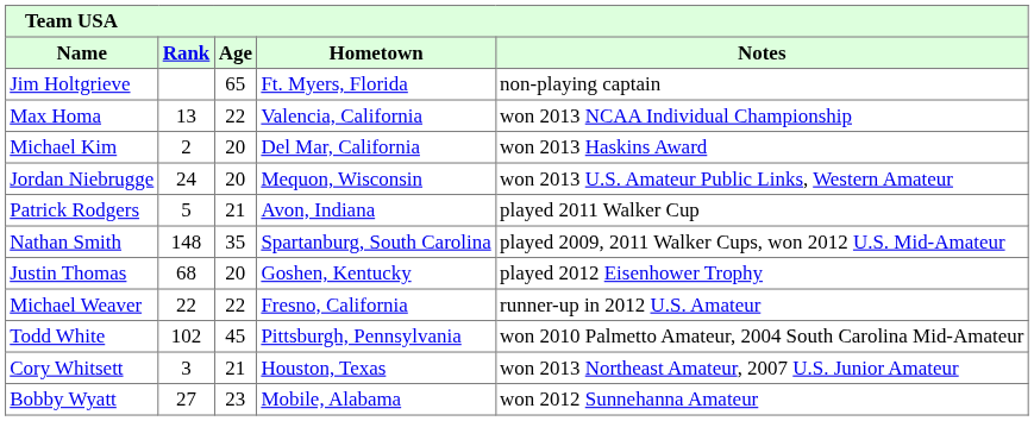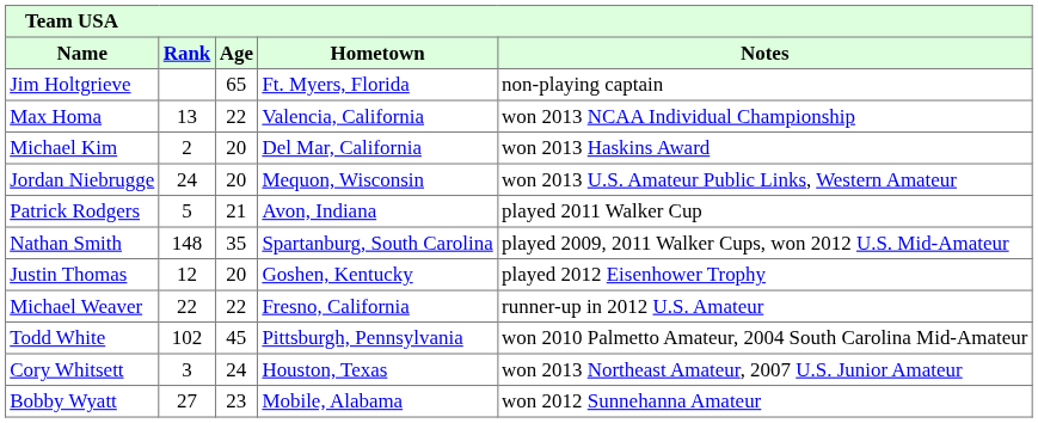 <table border="1" cellpadding="3" style="border-collapse: collapse;">
 <tr style="background:#ddffdd;">
 <td colspan="6">   <strong>Team USA</strong></td>
 </tr>
 <tr style="background:#ddffdd;">
 <th>Name</th>
 <th><a href='#'>Rank</a></th>
 <th>Age</th>
 <th>Hometown</th>
 <th>Notes</th>
 </tr>
 <tr>
 <td><a href='#'>Jim Holtgrieve</a></td>
 <td></td>
 <td align="center">65</td>
 <td><a href='#'>Ft. Myers, Florida</a></td>
 <td>non-playing captain</td>
 </tr>
 <tr>
 <td><a href='#'>Max Homa</a></td>
 <td align="center">13</td>
 <td align="center">22</td>
 <td><a href='#'>Valencia, California</a></td>
 <td>won 2013 <a href='#'>NCAA Individual Championship</a></td>
 </tr>
 <tr>
 <td><a href='#'>Michael Kim</a></td>
 <td align="center">2</td>
 <td align="center">20</td>
 <td><a href='#'>Del Mar, California</a></td>
 <td>won 2013 <a href='#'>Haskins Award</a></td>
 </tr>
 <tr>
 <td><a href='#'>Jordan Niebrugge</a></td>
 <td align="center">24</td>
 <td align="center">20</td>
 <td><a href='#'>Mequon, Wisconsin</a></td>
 <td>won 2013 <a href='#'>U.S. Amateur Public Links</a>, <a href='#'>Western Amateur</a></td>
 </tr>
 <tr>
 <td><a href='#'>Patrick Rodgers</a></td>
 <td align="center">5</td>
 <td align="center">21</td>
 <td><a href='#'>Avon, Indiana</a></td>
 <td>played 2011 Walker Cup</td>
 </tr>
 <tr>
 <td><a href='#'>Nathan Smith</a></td>
 <td align="center">148</td>
 <td align="center">35</td>
 <td><a href='#'>Spartanburg, South Carolina</a></td>
 <td>played 2009, 2011 Walker Cups, won 2012 <a href='#'>U.S. Mid-Amateur</a></td>
 </tr>
 <tr>
 <td><a href='#'>Justin Thomas</a></td>
-<td align="center">68</td>
+<td align="center">12</td>
 <td align="center">20</td>
 <td><a href='#'>Goshen, Kentucky</a></td>
 <td>played 2012 <a href='#'>Eisenhower Trophy</a></td>
 </tr>
 <tr>
 <td><a href='#'>Michael Weaver</a></td>
 <td align="center">22</td>
 <td align="center">22</td>
 <td><a href='#'>Fresno, California</a></td>
 <td>runner-up in 2012 <a href='#'>U.S. Amateur</a></td>
 </tr>
 <tr>
 <td><a href='#'>Todd White</a></td>
 <td align="center">102</td>
 <td align="center">45</td>
 <td><a href='#'>Pittsburgh, Pennsylvania</a></td>
 <td>won 2010 Palmetto Amateur, 2004 South Carolina Mid-Amateur</td>
 </tr>
 <tr>
 <td><a href='#'>Cory Whitsett</a></td>
 <td align="center">3</td>
-<td align="center">21</td>
+<td align="center">24</td>
 <td><a href='#'>Houston, Texas</a></td>
 <td>won 2013 <a href='#'>Northeast Amateur</a>, 2007 <a href='#'>U.S. Junior Amateur</a></td>
 </tr>
 <tr>
 <td><a href='#'>Bobby Wyatt</a></td>
 <td align="center">27</td>
 <td align="center">23</td>
 <td><a href='#'>Mobile, Alabama</a></td>
 <td>won 2012 <a href='#'>Sunnehanna Amateur</a></td>
 </tr>
 </table>
